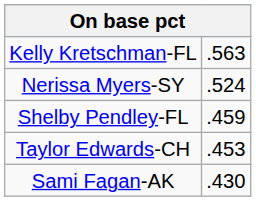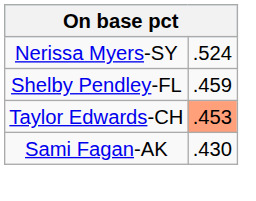 <table class="wikitable" style="font-size:95%; text-align:center;">
 <tr style="background:lightblue;"||>
 <th colspan=2>On base pct</th>
-</tr>
-<tr>
-<td><a href='#'>Kelly Kretschman</a>-FL</td>
-<td>.563</td>
 </tr>
 <tr>
 <td><a href='#'>Nerissa Myers</a>-SY</td>
 <td>.524</td>
 </tr>
 <tr>
 <td><a href='#'>Shelby Pendley</a>-FL</td>
 <td>.459</td>
 </tr>
 <tr>
 <td><a href='#'>Taylor Edwards</a>-CH</td>
-<td>.453</td>
+<td style="background: lightsalmon;">.453</td>
 </tr>
 <tr>
 <td><a href='#'>Sami Fagan</a>-AK</td>
 <td>.430</td>
 </tr>
 </table>
